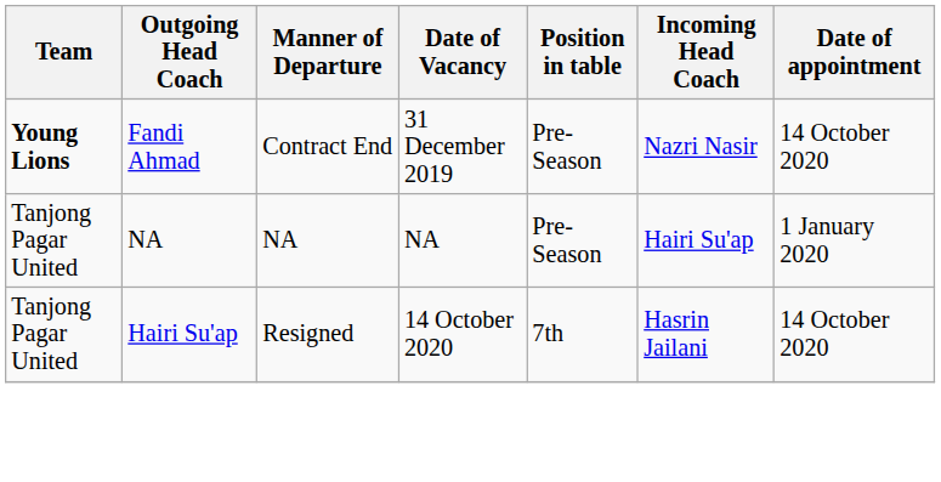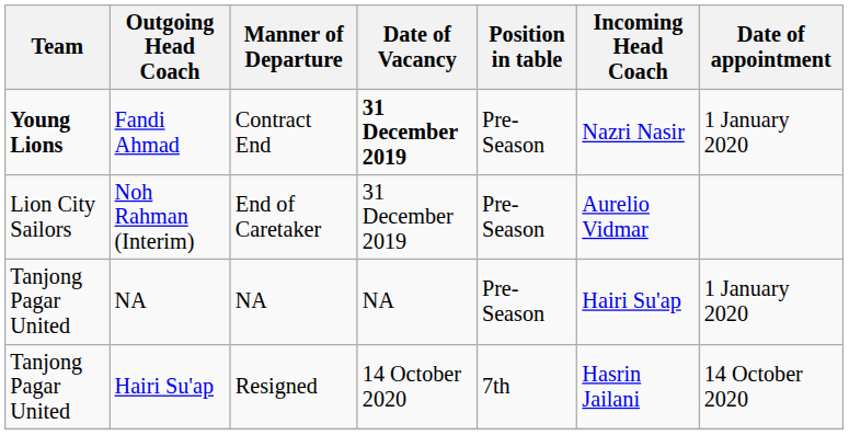 <table class="wikitable">
 <tr>
 <th>Team</th>
 <th>Outgoing Head Coach</th>
 <th>Manner of Departure</th>
 <th>Date of Vacancy</th>
 <th>Position in table</th>
 <th>Incoming Head Coach</th>
 <th>Date of appointment</th>
 </tr>
 <tr>
 <td><strong>Young Lions</strong></td>
 <td> <a href='#'>Fandi Ahmad</a></td>
 <td>Contract End</td>
+<td><strong>31 December 2019 </strong></td>
+<td>Pre-Season</td>
+<td> <a href='#'>Nazri Nasir</a></td>
+<td>1 January 2020 </td>
+</tr>
+<tr>
+<td>Lion City Sailors</td>
+<td> <a href='#'>Noh Rahman</a> (Interim)</td>
+<td>End of Caretaker</td>
 <td>31 December 2019 </td>
 <td>Pre-Season</td>
-<td> <a href='#'>Nazri Nasir</a></td>
-<td>14 October 2020</td>
+<td> <a href='#'>Aurelio Vidmar</a></td>
+<td></td>
 </tr>
 <tr>
 <td>Tanjong Pagar United</td>
 <td>NA</td>
 <td>NA</td>
 <td>NA</td>
 <td>Pre-Season</td>
 <td> <a href='#'>Hairi Su'ap</a></td>
 <td>1 January 2020</td>
 </tr>
 <tr>
 <td>Tanjong Pagar United</td>
 <td> <a href='#'>Hairi Su'ap</a></td>
 <td>Resigned</td>
 <td>14 October 2020 </td>
 <td>7th</td>
 <td> <a href='#'>Hasrin Jailani</a></td>
 <td>14 October 2020</td>
 </tr>
 <tr>
 </tr>
 </table>
